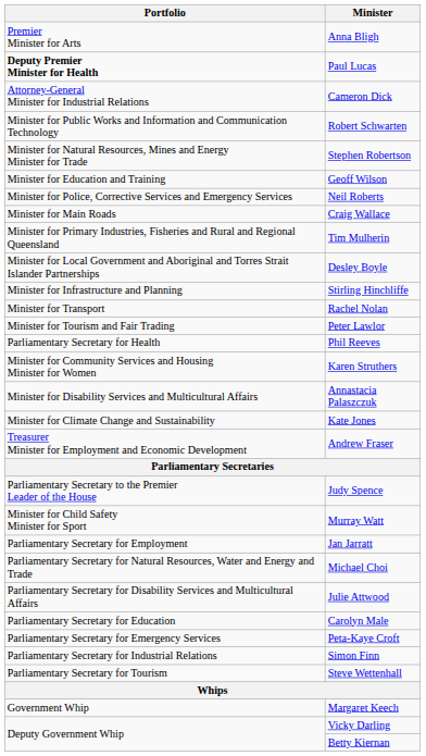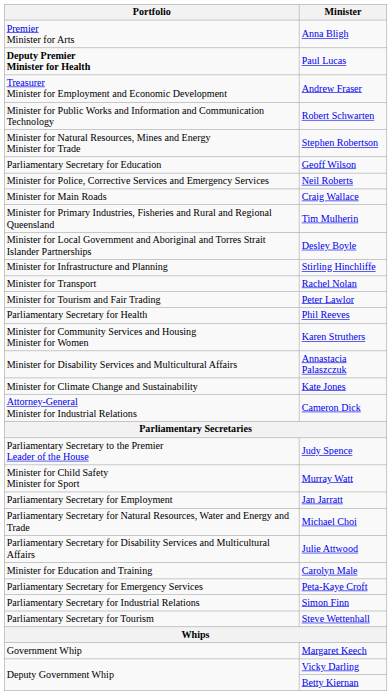 <table class="wikitable">
 <tr>
 <th>Portfolio</th>
 <th>Minister</th>
 </tr>
 <tr>
 <td><a href='#'>Premier</a><br>Minister for Arts</td>
 <td><a href='#'>Anna Bligh</a></td>
 </tr>
 <tr>
 <td><strong>Deputy Premier<br>Minister for Health</strong></td>
 <td><a href='#'>Paul Lucas</a></td>
 </tr>
 <tr>
-<td><a href='#'>Attorney-General</a><br>Minister for Industrial Relations</td>
-<td><a href='#'>Cameron Dick</a></td>
+<td><a href='#'>Treasurer</a><br>Minister for Employment and Economic Development</td>
+<td><a href='#'>Andrew Fraser</a></td>
 </tr>
 <tr>
 <td>Minister for Public Works and Information and Communication Technology</td>
 <td><a href='#'>Robert Schwarten</a></td>
 </tr>
 <tr>
 <td>Minister for Natural Resources, Mines and Energy<br>Minister for Trade</td>
 <td><a href='#'>Stephen Robertson</a></td>
 </tr>
 <tr>
-<td>Minister for Education and Training</td>
+<td>Parliamentary Secretary for Education</td>
 <td><a href='#'>Geoff Wilson</a></td>
 </tr>
 <tr>
 <td>Minister for Police, Corrective Services and Emergency Services</td>
 <td><a href='#'>Neil Roberts</a></td>
 </tr>
 <tr>
 <td>Minister for Main Roads</td>
 <td><a href='#'>Craig Wallace</a></td>
 </tr>
 <tr>
 <td>Minister for Primary Industries, Fisheries and Rural and Regional Queensland</td>
 <td><a href='#'>Tim Mulherin</a></td>
 </tr>
 <tr>
 <td>Minister for Local Government and Aboriginal and Torres Strait Islander Partnerships</td>
 <td><a href='#'>Desley Boyle</a></td>
 </tr>
 <tr>
 <td>Minister for Infrastructure and Planning</td>
 <td><a href='#'>Stirling Hinchliffe</a></td>
 </tr>
 <tr>
 <td>Minister for Transport</td>
 <td><a href='#'>Rachel Nolan</a></td>
 </tr>
 <tr>
 <td>Minister for Tourism and Fair Trading</td>
 <td><a href='#'>Peter Lawlor</a></td>
 </tr>
 <tr>
 <td>Parliamentary Secretary for Health</td>
 <td><a href='#'>Phil Reeves</a></td>
 </tr>
 <tr>
 <td>Minister for Community Services and Housing<br>Minister for Women</td>
 <td><a href='#'>Karen Struthers</a></td>
 </tr>
 <tr>
 <td>Minister for Disability Services and Multicultural Affairs</td>
 <td><a href='#'>Annastacia Palaszczuk</a></td>
 </tr>
 <tr>
 <td>Minister for Climate Change and Sustainability</td>
 <td><a href='#'>Kate Jones</a></td>
 </tr>
 <tr>
-<td><a href='#'>Treasurer</a><br>Minister for Employment and Economic Development</td>
-<td><a href='#'>Andrew Fraser</a></td>
+<td><a href='#'>Attorney-General</a><br>Minister for Industrial Relations</td>
+<td><a href='#'>Cameron Dick</a></td>
 </tr>
 <tr>
 <th colspan=2>Parliamentary Secretaries</th>
 </tr>
 <tr>
 <td>Parliamentary Secretary to the Premier<br><a href='#'>Leader of the House</a></td>
 <td><a href='#'>Judy Spence</a></td>
 </tr>
 <tr>
 <td>Minister for Child Safety<br>Minister for Sport</td>
 <td><a href='#'>Murray Watt</a></td>
 </tr>
 <tr>
 <td>Parliamentary Secretary for Employment</td>
 <td><a href='#'>Jan Jarratt</a></td>
 </tr>
 <tr>
 <td>Parliamentary Secretary for Natural Resources, Water and Energy and Trade</td>
 <td><a href='#'>Michael Choi</a></td>
 </tr>
 <tr>
 <td>Parliamentary Secretary for Disability Services and Multicultural Affairs</td>
 <td><a href='#'>Julie Attwood</a></td>
 </tr>
 <tr>
-<td>Parliamentary Secretary for Education</td>
+<td>Minister for Education and Training</td>
 <td><a href='#'>Carolyn Male</a></td>
 </tr>
 <tr>
 <td>Parliamentary Secretary for Emergency Services</td>
 <td><a href='#'>Peta-Kaye Croft</a></td>
 </tr>
 <tr>
 <td>Parliamentary Secretary for Industrial Relations</td>
 <td><a href='#'>Simon Finn</a></td>
 </tr>
 <tr>
 <td>Parliamentary Secretary for Tourism</td>
 <td><a href='#'>Steve Wettenhall</a></td>
 </tr>
 <tr>
 <th colspan=2>Whips</th>
 </tr>
 <tr>
 <td>Government Whip</td>
 <td><a href='#'>Margaret Keech</a></td>
 </tr>
 <tr>
 <td rowspan=2>Deputy Government Whip</td>
 <td><a href='#'>Vicky Darling</a></td>
 </tr>
 <tr>
 <td><a href='#'>Betty Kiernan</a></td>
 </tr>
 </table>
